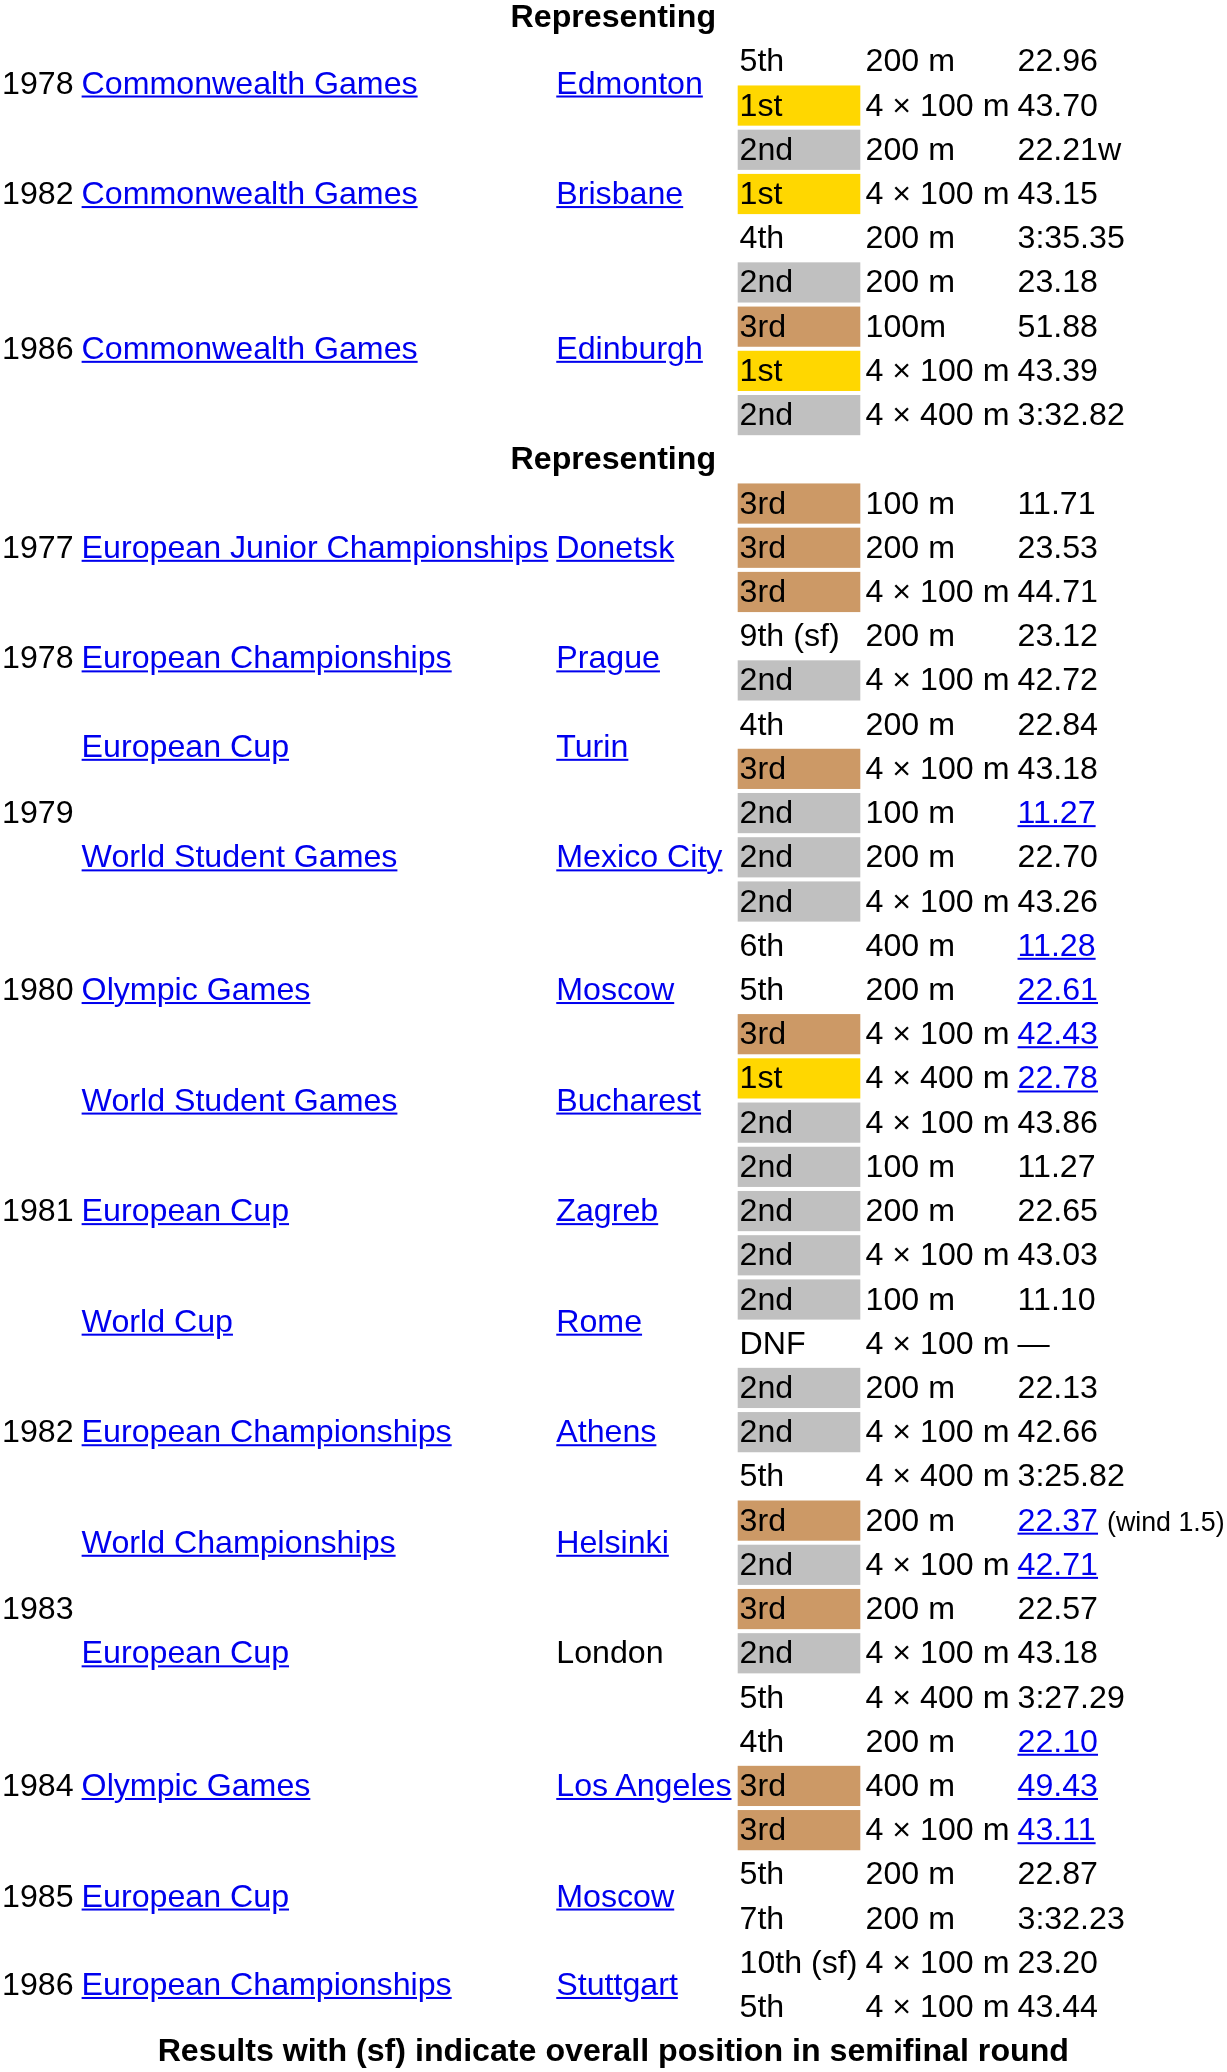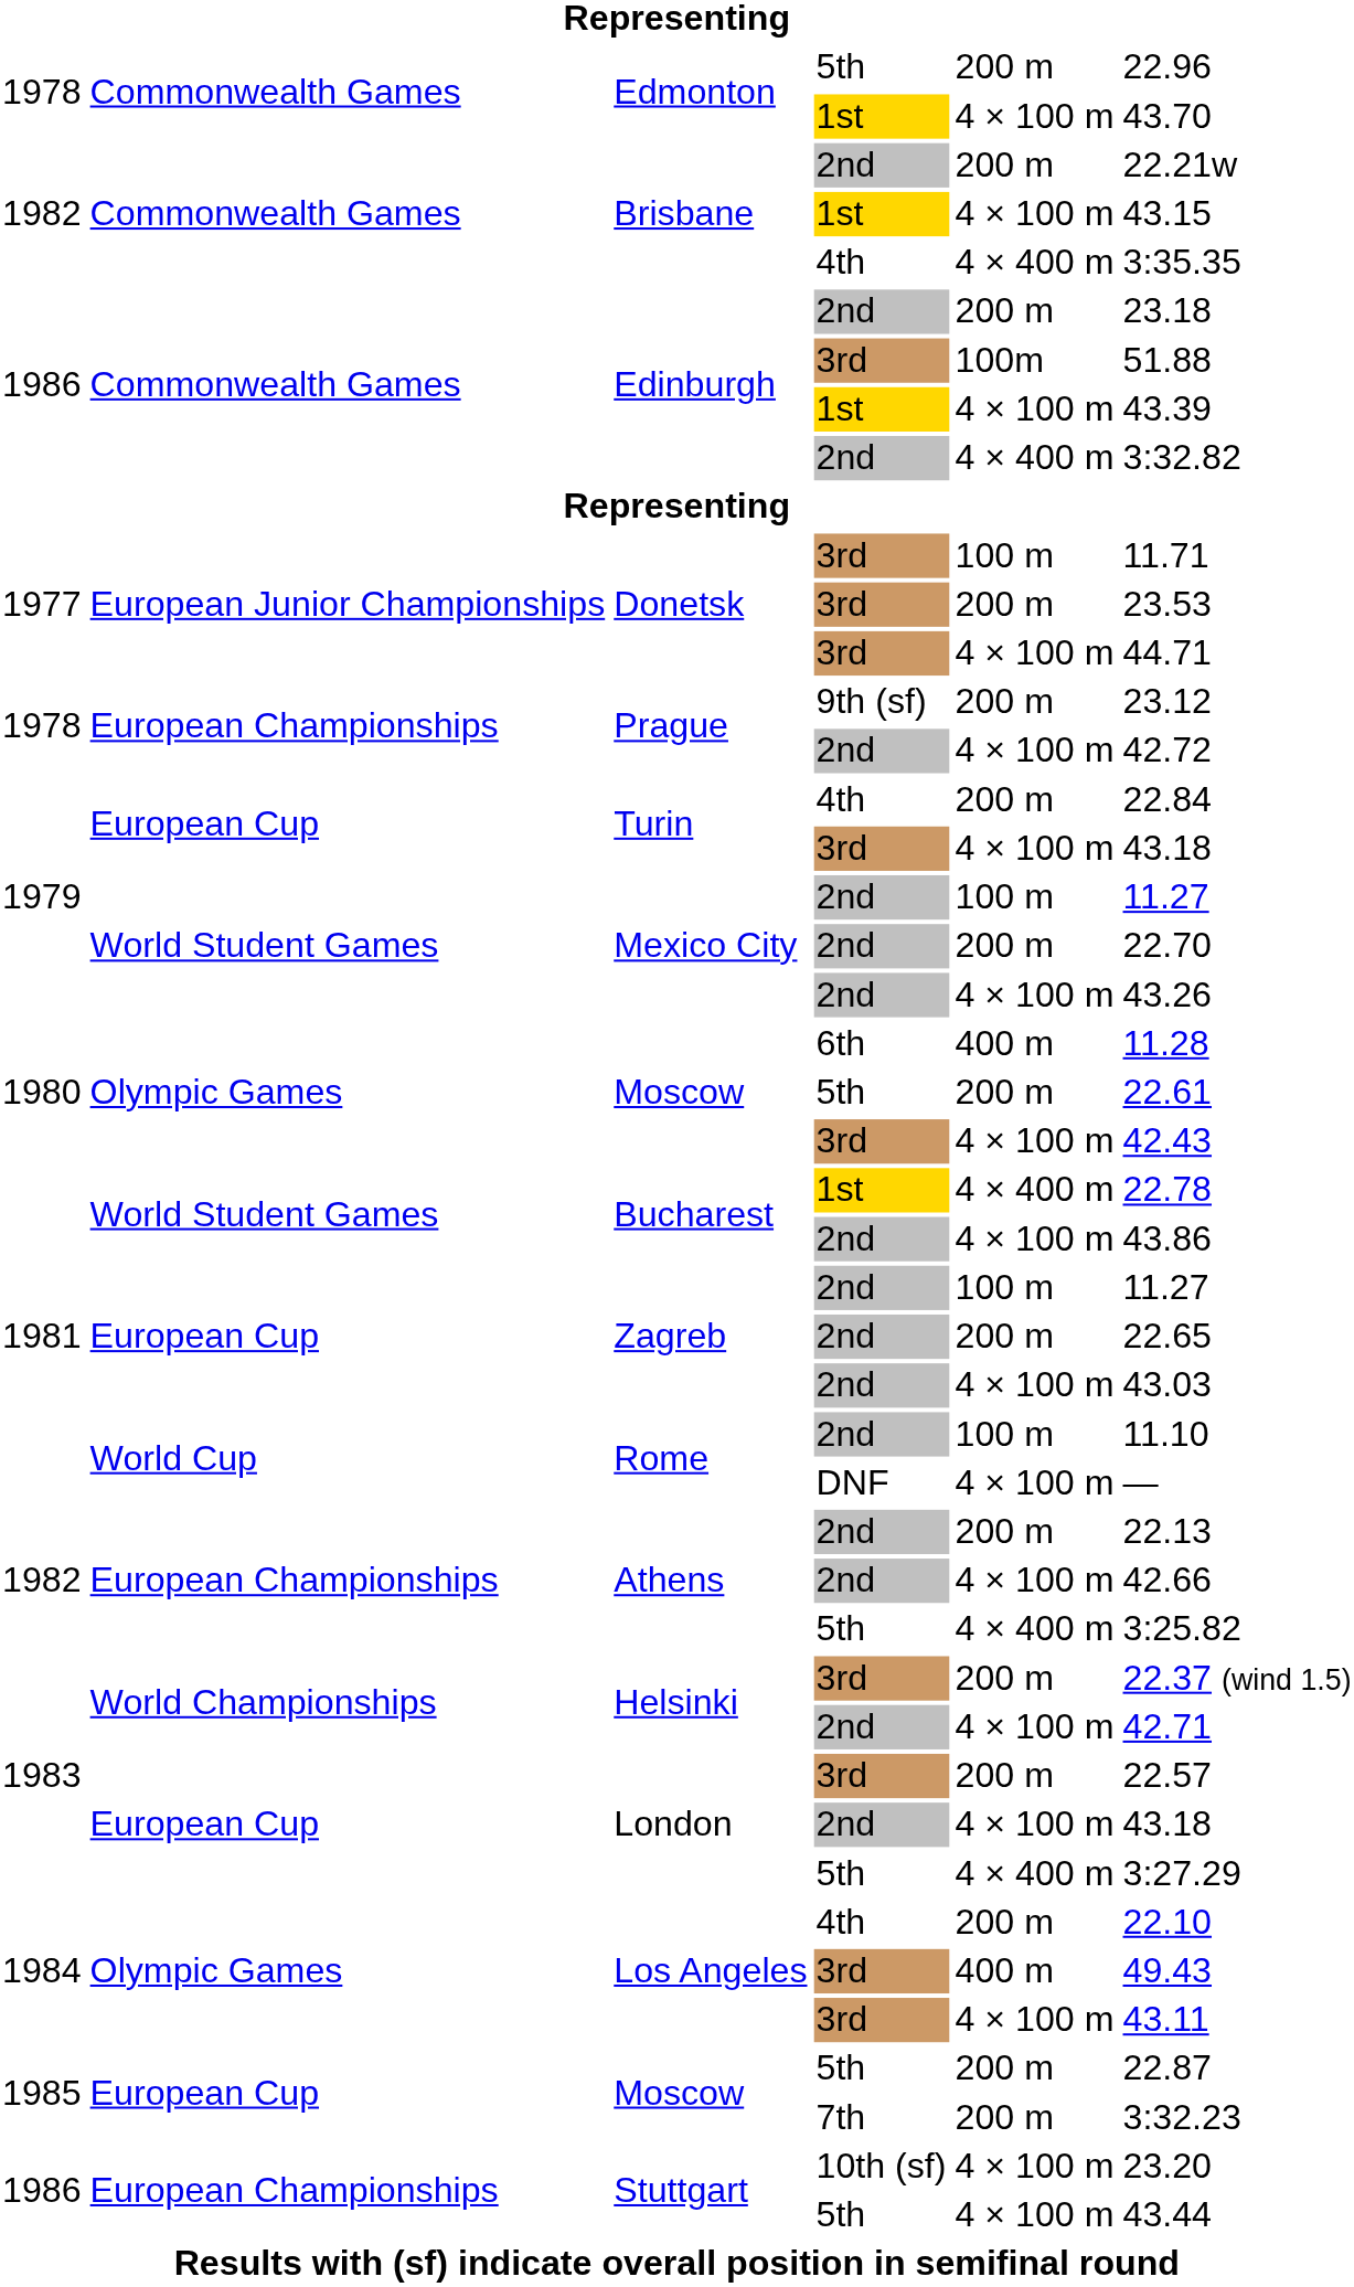 <table>
 <tr>
 <th colspan="6">Representing  </th>
 </tr>
 <tr>
 <td rowspan=2>1978</td>
 <td rowspan=2><a href='#'>Commonwealth Games</a></td>
 <td rowspan=2> <a href='#'>Edmonton</a></td>
 <td>5th</td>
 <td>200 m</td>
 <td>22.96</td>
 </tr>
 <tr>
 <td bgcolor="gold">1st</td>
 <td>4 × 100 m</td>
 <td>43.70</td>
 </tr>
 <tr>
 <td rowspan=3>1982</td>
 <td rowspan=3><a href='#'>Commonwealth Games</a></td>
 <td rowspan=3> <a href='#'>Brisbane</a></td>
 <td bgcolor="silver">2nd</td>
 <td>200 m</td>
 <td>22.21w</td>
 </tr>
 <tr>
 <td bgcolor="gold">1st</td>
 <td>4 × 100 m</td>
 <td>43.15</td>
 </tr>
 <tr>
 <td>4th</td>
-<td>200 m</td>
+<td>4 × 400 m</td>
 <td>3:35.35</td>
 </tr>
 <tr>
 <td rowspan=4>1986</td>
 <td rowspan=4><a href='#'>Commonwealth Games</a></td>
 <td rowspan=4> <a href='#'>Edinburgh</a></td>
 <td bgcolor="silver">2nd</td>
 <td>200 m</td>
 <td>23.18</td>
 </tr>
 <tr>
 <td bgcolor="cc9966">3rd</td>
 <td>100m</td>
 <td>51.88</td>
 </tr>
 <tr>
 <td bgcolor="gold">1st</td>
 <td>4 × 100 m</td>
 <td>43.39</td>
 </tr>
 <tr>
 <td bgcolor="silver">2nd</td>
 <td>4 × 400 m</td>
 <td>3:32.82</td>
 </tr>
 <tr>
 <th colspan="6">Representing </th>
 </tr>
 <tr>
 <td rowspan=3>1977</td>
 <td rowspan=3><a href='#'>European Junior Championships</a></td>
 <td rowspan=3> <a href='#'>Donetsk</a></td>
 <td bgcolor="cc9966">3rd</td>
 <td>100 m</td>
 <td>11.71</td>
 </tr>
 <tr>
 <td bgcolor="cc9966">3rd</td>
 <td>200 m</td>
 <td>23.53</td>
 </tr>
 <tr>
 <td bgcolor="cc9966">3rd</td>
 <td>4 × 100 m</td>
 <td>44.71</td>
 </tr>
 <tr>
 <td rowspan=2>1978</td>
 <td rowspan=2><a href='#'>European Championships</a></td>
 <td rowspan=2> <a href='#'>Prague</a></td>
 <td>9th (sf)</td>
 <td>200 m</td>
 <td>23.12</td>
 </tr>
 <tr>
 <td bgcolor="silver">2nd</td>
 <td>4 × 100 m</td>
 <td>42.72</td>
 </tr>
 <tr>
 <td rowspan=5>1979</td>
 <td rowspan=2><a href='#'>European Cup</a></td>
 <td rowspan=2> <a href='#'>Turin</a></td>
 <td>4th</td>
 <td>200 m</td>
 <td>22.84</td>
 </tr>
 <tr>
 <td bgcolor="cc9966">3rd</td>
 <td>4 × 100 m</td>
 <td>43.18</td>
 </tr>
 <tr>
 <td rowspan=3><a href='#'>World Student Games</a></td>
 <td rowspan=3> <a href='#'>Mexico City</a></td>
 <td bgcolor="silver">2nd</td>
 <td>100 m</td>
 <td><a href='#'>11.27</a></td>
 </tr>
 <tr>
 <td bgcolor="silver">2nd</td>
 <td>200 m</td>
 <td>22.70</td>
 </tr>
 <tr>
 <td bgcolor="silver">2nd</td>
 <td>4 × 100 m</td>
 <td>43.26</td>
 </tr>
 <tr>
 <td rowspan=3>1980</td>
 <td rowspan=3><a href='#'>Olympic Games</a></td>
 <td rowspan=3> <a href='#'>Moscow</a></td>
 <td>6th</td>
 <td>400 m</td>
 <td><a href='#'>11.28</a></td>
 </tr>
 <tr>
 <td>5th</td>
 <td>200 m</td>
 <td><a href='#'>22.61</a></td>
 </tr>
 <tr>
 <td bgcolor="cc9966">3rd</td>
 <td>4 × 100 m</td>
 <td><a href='#'>42.43</a></td>
 </tr>
 <tr>
 <td rowspan=7>1981</td>
 <td rowspan=2><a href='#'>World Student Games</a></td>
 <td rowspan=2> <a href='#'>Bucharest</a></td>
 <td bgcolor="gold">1st</td>
 <td>4 × 400 m</td>
 <td><a href='#'>22.78</a></td>
 </tr>
 <tr>
 <td bgcolor="silver">2nd</td>
 <td>4 × 100 m</td>
 <td>43.86</td>
 </tr>
 <tr>
 <td rowspan=3><a href='#'>European Cup</a></td>
 <td rowspan=3> <a href='#'>Zagreb</a></td>
 <td bgcolor="silver">2nd</td>
 <td>100 m</td>
 <td>11.27</td>
 </tr>
 <tr>
 <td bgcolor="silver">2nd</td>
 <td>200 m</td>
 <td>22.65</td>
 </tr>
 <tr>
 <td bgcolor="silver">2nd</td>
 <td>4 × 100 m</td>
 <td>43.03</td>
 </tr>
 <tr>
 <td rowspan=2><a href='#'>World Cup</a></td>
 <td rowspan=2> <a href='#'>Rome</a></td>
 <td bgcolor="silver">2nd</td>
 <td>100 m</td>
 <td>11.10</td>
 </tr>
 <tr>
 <td>DNF</td>
 <td>4 × 100 m</td>
 <td>—</td>
 </tr>
 <tr>
 <td rowspan=3>1982</td>
 <td rowspan=3><a href='#'>European Championships</a></td>
 <td rowspan=3> <a href='#'>Athens</a></td>
 <td bgcolor="silver">2nd</td>
 <td>200 m</td>
 <td>22.13</td>
 </tr>
 <tr>
 <td bgcolor="silver">2nd</td>
 <td>4 × 100 m</td>
 <td>42.66</td>
 </tr>
 <tr>
 <td>5th</td>
 <td>4 × 400 m</td>
 <td>3:25.82</td>
 </tr>
 <tr>
 <td rowspan=5>1983</td>
 <td rowspan=2><a href='#'>World Championships</a></td>
 <td rowspan=2> <a href='#'>Helsinki</a></td>
 <td bgcolor="cc9966">3rd</td>
 <td>200 m</td>
 <td><a href='#'>22.37</a> <small>(wind 1.5)</small></td>
 </tr>
 <tr>
 <td bgcolor="silver">2nd</td>
 <td>4 × 100 m</td>
 <td><a href='#'>42.71</a></td>
 </tr>
 <tr>
 <td rowspan=3><a href='#'>European Cup</a></td>
 <td rowspan=3> London</td>
 <td bgcolor="cc9966">3rd</td>
 <td>200 m</td>
 <td>22.57</td>
 </tr>
 <tr>
 <td bgcolor="silver">2nd</td>
 <td>4 × 100 m</td>
 <td>43.18</td>
 </tr>
 <tr>
 <td>5th</td>
 <td>4 × 400 m</td>
 <td>3:27.29</td>
 </tr>
 <tr>
 <td rowspan=3>1984</td>
 <td rowspan=3><a href='#'>Olympic Games</a></td>
 <td rowspan=3> <a href='#'>Los Angeles</a></td>
 <td>4th</td>
 <td>200 m</td>
 <td><a href='#'>22.10</a></td>
 </tr>
 <tr>
 <td bgcolor="cc9966">3rd</td>
 <td>400 m</td>
 <td><a href='#'>49.43</a></td>
 </tr>
 <tr>
 <td bgcolor="cc9966">3rd</td>
 <td>4 × 100 m</td>
 <td><a href='#'>43.11</a></td>
 </tr>
 <tr>
 <td rowspan=2>1985</td>
 <td rowspan=2><a href='#'>European Cup</a></td>
 <td rowspan=2> <a href='#'>Moscow</a></td>
 <td>5th</td>
 <td>200 m</td>
 <td>22.87</td>
 </tr>
 <tr>
 <td>7th</td>
 <td>200 m</td>
 <td>3:32.23</td>
 </tr>
 <tr>
 <td rowspan=2>1986</td>
 <td rowspan=2><a href='#'>European Championships</a></td>
 <td rowspan=2> <a href='#'>Stuttgart</a></td>
 <td>10th (sf)</td>
 <td>4 × 100 m</td>
 <td>23.20</td>
 </tr>
 <tr>
 <td>5th</td>
 <td>4 × 100 m</td>
 <td>43.44</td>
 </tr>
 <tr>
 <th colspan=6>Results with (sf) indicate overall position in semifinal round</th>
 </tr>
 <tr>
 </tr>
 </table>
